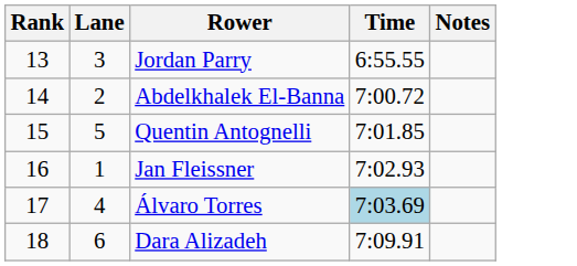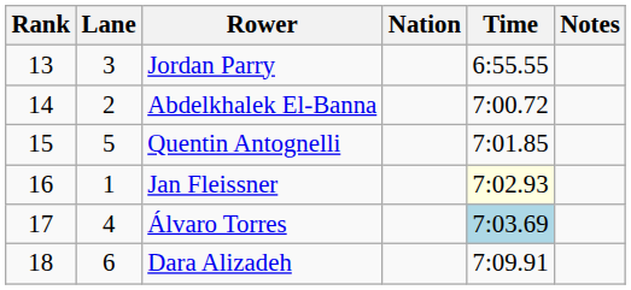 <table class="wikitable sortable" style="text-align:center">
 <tr>
 <th>Rank</th>
 <th>Lane</th>
 <th>Rower</th>
+<th>Nation</th>
 <th>Time</th>
 <th>Notes</th>
 </tr>
 <tr>
 <td>13</td>
 <td>3</td>
 <td align=left><a href='#'>Jordan Parry</a></td>
+<td align=left></td>
 <td>6:55.55</td>
 <td></td>
 </tr>
 <tr>
 <td>14</td>
 <td>2</td>
 <td align=left><a href='#'>Abdelkhalek El-Banna</a></td>
+<td align=left></td>
 <td>7:00.72</td>
 <td></td>
 </tr>
 <tr>
 <td>15</td>
 <td>5</td>
 <td align=left><a href='#'>Quentin Antognelli</a></td>
+<td align=left></td>
 <td>7:01.85</td>
 <td></td>
 </tr>
 <tr>
 <td>16</td>
 <td>1</td>
 <td align=left><a href='#'>Jan Fleissner</a></td>
-<td>7:02.93</td>
+<td align=left></td>
+<td style="background: lightyellow;">7:02.93</td>
 <td></td>
 </tr>
 <tr>
 <td>17</td>
 <td>4</td>
 <td align=left><a href='#'>Álvaro Torres</a></td>
+<td align=left></td>
 <td style="background: lightblue;">7:03.69</td>
 <td></td>
 </tr>
 <tr>
 <td>18</td>
 <td>6</td>
 <td align=left><a href='#'>Dara Alizadeh</a></td>
+<td align=left></td>
 <td>7:09.91</td>
 <td></td>
 </tr>
 </table>
